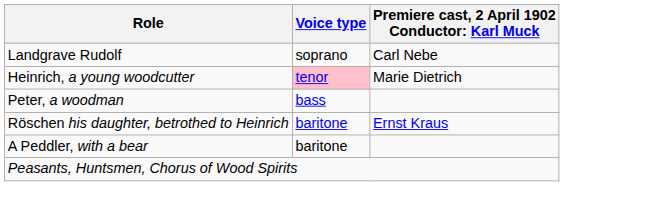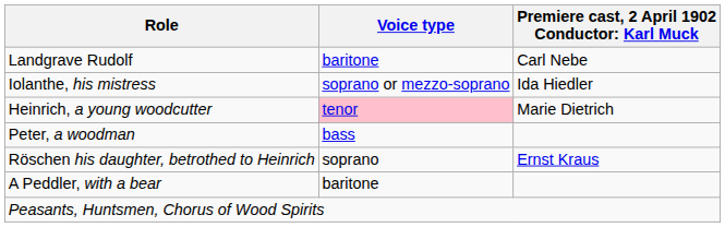 <table class="wikitable">
 <tr>
 <th>Role</th>
 <th><a href='#'>Voice type</a></th>
 <th>Premiere cast, 2 April 1902<br>Conductor: <a href='#'>Karl Muck</a></th>
 </tr>
 <tr>
 <td>Landgrave Rudolf</td>
-<td>soprano</td>
+<td><a href='#'>baritone</a></td>
 <td>Carl Nebe</td>
+</tr>
+<tr>
+<td>Iolanthe, <em>his mistress</em></td>
+<td><a href='#'>soprano</a> or <a href='#'>mezzo-soprano</a></td>
+<td>Ida Hiedler</td>
 </tr>
 <tr>
 <td>Heinrich, <em>a young woodcutter</em></td>
 <td style="background: pink;"><a href='#'>tenor</a></td>
 <td>Marie Dietrich</td>
 </tr>
 <tr>
 <td>Peter, <em>a woodman</em></td>
 <td><a href='#'>bass</a></td>
 <td></td>
 </tr>
 <tr>
 <td>Röschen <em>his daughter, betrothed to Heinrich</em></td>
-<td><a href='#'>baritone</a></td>
+<td>soprano</td>
 <td><a href='#'>Ernst Kraus</a></td>
 </tr>
 <tr>
 <td>A Peddler, <em>with a bear</em></td>
 <td>baritone</td>
 <td></td>
 </tr>
 <tr>
 <td colspan="3"><em>Peasants, Huntsmen, Chorus of Wood Spirits</em></td>
 </tr>
 </table>
